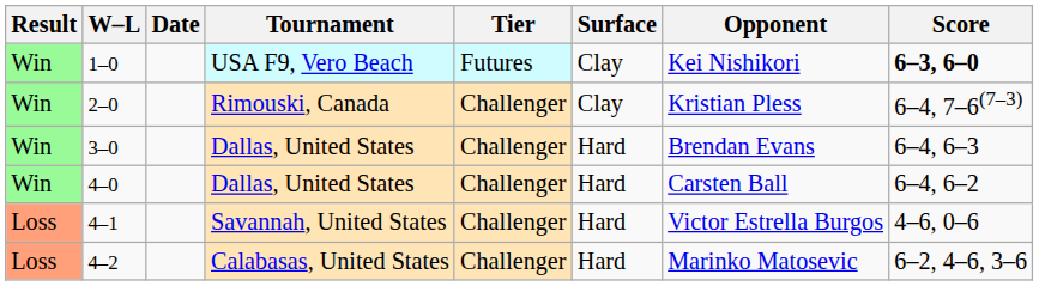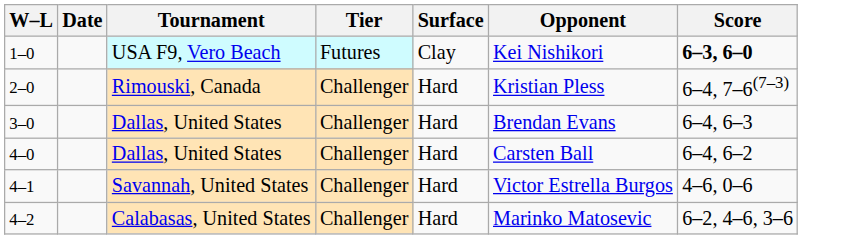 <table class="sortable wikitable">
 <tr>
-<th>Result</th>
 <th class="unsortable">W–L</th>
 <th>Date</th>
 <th>Tournament</th>
 <th>Tier</th>
 <th>Surface</th>
 <th>Opponent</th>
 <th class="unsortable">Score</th>
 </tr>
 <tr>
-<td style="background:#98fb98;">Win</td>
 <td><small>1–0</small></td>
 <td></td>
 <td style="background:#cffcff;">USA F9, <a href='#'>Vero Beach</a></td>
 <td style="background:#cffcff;">Futures</td>
 <td>Clay</td>
 <td> <a href='#'>Kei Nishikori</a></td>
 <td><strong>6–3, 6–0</strong></td>
 </tr>
 <tr>
-<td style="background:#98fb98;">Win</td>
 <td><small>2–0</small></td>
 <td></td>
 <td style="background:moccasin;"><a href='#'>Rimouski</a>, Canada</td>
 <td style="background:moccasin;">Challenger</td>
-<td>Clay</td>
+<td>Hard</td>
 <td> <a href='#'>Kristian Pless</a></td>
 <td>6–4, 7–6<sup>(7–3)</sup></td>
 </tr>
 <tr>
-<td style="background:#98fb98;">Win</td>
 <td><small>3–0</small></td>
 <td></td>
 <td style="background:moccasin;"><a href='#'>Dallas</a>, United States</td>
 <td style="background:moccasin;">Challenger</td>
 <td>Hard</td>
 <td> <a href='#'>Brendan Evans</a></td>
 <td>6–4, 6–3</td>
 </tr>
 <tr>
-<td style="background:#98fb98;">Win</td>
 <td><small>4–0</small></td>
 <td></td>
 <td style="background:moccasin;"><a href='#'>Dallas</a>, United States</td>
 <td style="background:moccasin;">Challenger</td>
 <td>Hard</td>
 <td> <a href='#'>Carsten Ball</a></td>
 <td>6–4, 6–2</td>
 </tr>
 <tr>
-<td style="background:#ffa07a;">Loss</td>
 <td><small>4–1</small></td>
 <td></td>
 <td style="background:moccasin;"><a href='#'>Savannah</a>, United States</td>
 <td style="background:moccasin;">Challenger</td>
 <td>Hard</td>
 <td> <a href='#'>Victor Estrella Burgos</a></td>
 <td>4–6, 0–6</td>
 </tr>
 <tr>
-<td style="background:#ffa07a;">Loss</td>
 <td><small>4–2</small></td>
 <td></td>
 <td style="background:moccasin;"><a href='#'>Calabasas</a>, United States</td>
 <td style="background:moccasin;">Challenger</td>
 <td>Hard</td>
 <td> <a href='#'>Marinko Matosevic</a></td>
 <td>6–2, 4–6, 3–6</td>
 </tr>
 </table>
